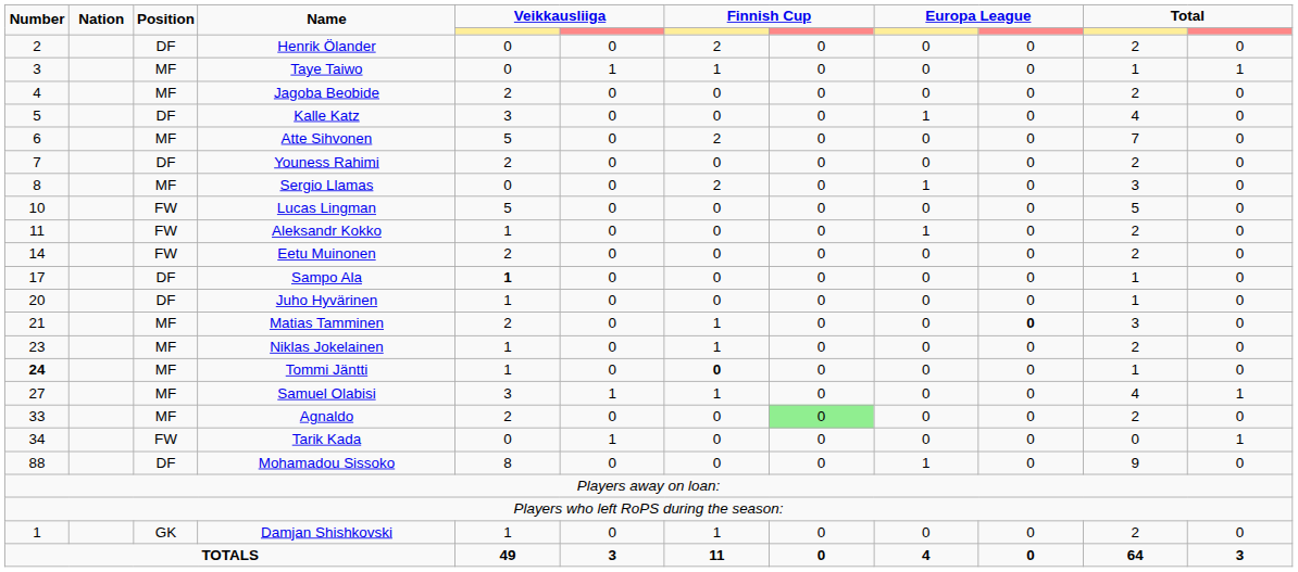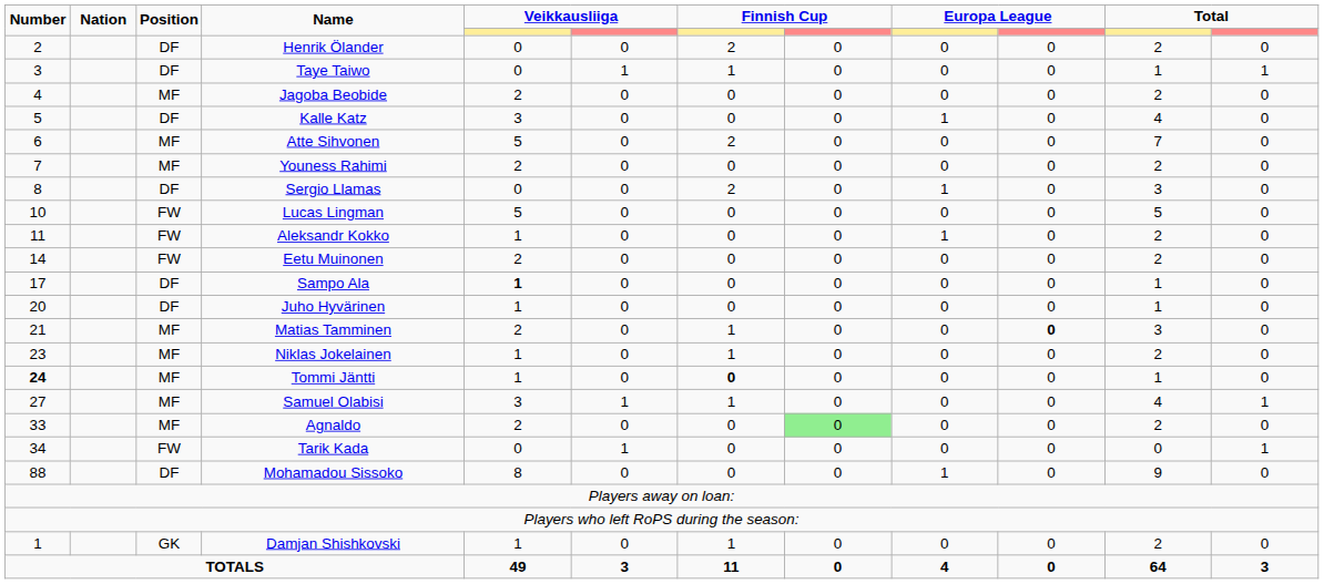 <table class="wikitable" style="text-align:center;">
 <tr>
 <td rowspan="2"  style="width:5%;"><strong>Number</strong></td>
 <td rowspan="2"  style="width:5%;"><strong>Nation</strong></td>
 <td rowspan="2"  style="width:5%;"><strong>Position</strong></td>
 <td rowspan="2"  style="width:20%;"><strong>Name</strong></td>
 <td colspan="2"><strong><a href='#'>Veikkausliiga</a></strong></td>
 <td colspan="2"><strong><a href='#'>Finnish Cup</a></strong></td>
 <td colspan="2"><strong><a href='#'>Europa League</a></strong></td>
 <td colspan="2"><strong>Total</strong></td>
 </tr>
 <tr>
 <th style="width:60px; background:#fe9;"></th>
 <th style="width:60px; background:#ff8888;"></th>
 <th style="width:60px; background:#fe9;"></th>
 <th style="width:60px; background:#ff8888;"></th>
 <th style="width:60px; background:#fe9;"></th>
 <th style="width:60px; background:#ff8888;"></th>
 <th style="width:60px; background:#fe9;"></th>
 <th style="width:60px; background:#ff8888;"></th>
 </tr>
 <tr>
 <td>2</td>
 <td></td>
 <td>DF</td>
 <td><a href='#'>Henrik Ölander</a></td>
 <td>0</td>
 <td>0</td>
 <td>2</td>
 <td>0</td>
 <td>0</td>
 <td>0</td>
 <td>2</td>
 <td>0</td>
 </tr>
 <tr>
 <td>3</td>
 <td></td>
-<td>MF</td>
+<td>DF</td>
 <td><a href='#'>Taye Taiwo</a></td>
 <td>0</td>
 <td>1</td>
 <td>1</td>
 <td>0</td>
 <td>0</td>
 <td>0</td>
 <td>1</td>
 <td>1</td>
 </tr>
 <tr>
 <td>4</td>
 <td></td>
 <td>MF</td>
 <td><a href='#'>Jagoba Beobide</a></td>
 <td>2</td>
 <td>0</td>
 <td>0</td>
 <td>0</td>
 <td>0</td>
 <td>0</td>
 <td>2</td>
 <td>0</td>
 </tr>
 <tr>
 <td>5</td>
 <td></td>
 <td>DF</td>
 <td><a href='#'>Kalle Katz</a></td>
 <td>3</td>
 <td>0</td>
 <td>0</td>
 <td>0</td>
 <td>1</td>
 <td>0</td>
 <td>4</td>
 <td>0</td>
 </tr>
 <tr>
 <td>6</td>
 <td></td>
 <td>MF</td>
 <td><a href='#'>Atte Sihvonen</a></td>
 <td>5</td>
 <td>0</td>
 <td>2</td>
 <td>0</td>
 <td>0</td>
 <td>0</td>
 <td>7</td>
 <td>0</td>
 </tr>
 <tr>
 <td>7</td>
 <td></td>
-<td>DF</td>
+<td>MF</td>
 <td><a href='#'>Youness Rahimi</a></td>
 <td>2</td>
 <td>0</td>
 <td>0</td>
 <td>0</td>
 <td>0</td>
 <td>0</td>
 <td>2</td>
 <td>0</td>
 </tr>
 <tr>
 <td>8</td>
 <td></td>
-<td>MF</td>
+<td>DF</td>
 <td><a href='#'>Sergio Llamas</a></td>
 <td>0</td>
 <td>0</td>
 <td>2</td>
 <td>0</td>
 <td>1</td>
 <td>0</td>
 <td>3</td>
 <td>0</td>
 </tr>
 <tr>
 <td>10</td>
 <td></td>
 <td>FW</td>
 <td><a href='#'>Lucas Lingman</a></td>
 <td>5</td>
 <td>0</td>
 <td>0</td>
 <td>0</td>
 <td>0</td>
 <td>0</td>
 <td>5</td>
 <td>0</td>
 </tr>
 <tr>
 <td>11</td>
 <td></td>
 <td>FW</td>
 <td><a href='#'>Aleksandr Kokko</a></td>
 <td>1</td>
 <td>0</td>
 <td>0</td>
 <td>0</td>
 <td>1</td>
 <td>0</td>
 <td>2</td>
 <td>0</td>
 </tr>
 <tr>
 <td>14</td>
 <td></td>
 <td>FW</td>
 <td><a href='#'>Eetu Muinonen</a></td>
 <td>2</td>
 <td>0</td>
 <td>0</td>
 <td>0</td>
 <td>0</td>
 <td>0</td>
 <td>2</td>
 <td>0</td>
 </tr>
 <tr>
 <td>17</td>
 <td></td>
 <td>DF</td>
 <td><a href='#'>Sampo Ala</a></td>
 <td><strong>1</strong></td>
 <td>0</td>
 <td>0</td>
 <td>0</td>
 <td>0</td>
 <td>0</td>
 <td>1</td>
 <td>0</td>
 </tr>
 <tr>
 <td>20</td>
 <td></td>
 <td>DF</td>
 <td><a href='#'>Juho Hyvärinen</a></td>
 <td>1</td>
 <td>0</td>
 <td>0</td>
 <td>0</td>
 <td>0</td>
 <td>0</td>
 <td>1</td>
 <td>0</td>
 </tr>
 <tr>
 <td>21</td>
 <td></td>
 <td>MF</td>
 <td><a href='#'>Matias Tamminen</a></td>
 <td>2</td>
 <td>0</td>
 <td>1</td>
 <td>0</td>
 <td>0</td>
 <td><strong>0</strong></td>
 <td>3</td>
 <td>0</td>
 </tr>
 <tr>
 <td>23</td>
 <td></td>
 <td>MF</td>
 <td><a href='#'>Niklas Jokelainen</a></td>
 <td>1</td>
 <td>0</td>
 <td>1</td>
 <td>0</td>
 <td>0</td>
 <td>0</td>
 <td>2</td>
 <td>0</td>
 </tr>
 <tr>
 <td><strong>24</strong></td>
 <td></td>
 <td>MF</td>
 <td><a href='#'>Tommi Jäntti</a></td>
 <td>1</td>
 <td>0</td>
 <td><strong>0</strong></td>
 <td>0</td>
 <td>0</td>
 <td>0</td>
 <td>1</td>
 <td>0</td>
 </tr>
 <tr>
 <td>27</td>
 <td></td>
 <td>MF</td>
 <td><a href='#'>Samuel Olabisi</a></td>
 <td>3</td>
 <td>1</td>
 <td>1</td>
 <td>0</td>
 <td>0</td>
 <td>0</td>
 <td>4</td>
 <td>1</td>
 </tr>
 <tr>
 <td>33</td>
 <td></td>
 <td>MF</td>
 <td><a href='#'>Agnaldo</a></td>
 <td>2</td>
 <td>0</td>
 <td>0</td>
 <td style="background: lightgreen;">0</td>
 <td>0</td>
 <td>0</td>
 <td>2</td>
 <td>0</td>
 </tr>
 <tr>
 <td>34</td>
 <td></td>
 <td>FW</td>
 <td><a href='#'>Tarik Kada</a></td>
 <td>0</td>
 <td>1</td>
 <td>0</td>
 <td>0</td>
 <td>0</td>
 <td>0</td>
 <td>0</td>
 <td>1</td>
 </tr>
 <tr>
 <td>88</td>
 <td></td>
 <td>DF</td>
 <td><a href='#'>Mohamadou Sissoko</a></td>
 <td>8</td>
 <td>0</td>
 <td>0</td>
 <td>0</td>
 <td>1</td>
 <td>0</td>
 <td>9</td>
 <td>0</td>
 </tr>
 <tr>
 <td colspan="14"><em>Players away on loan:</em></td>
 </tr>
 <tr>
 <td colspan="14"><em>Players who left RoPS during the season:</em></td>
 </tr>
 <tr>
 <td>1</td>
 <td></td>
 <td>GK</td>
 <td><a href='#'>Damjan Shishkovski</a></td>
 <td>1</td>
 <td>0</td>
 <td>1</td>
 <td>0</td>
 <td>0</td>
 <td>0</td>
 <td>2</td>
 <td>0</td>
 </tr>
 <tr>
 <td colspan="4"><strong>TOTALS</strong></td>
 <td><strong>49</strong></td>
 <td><strong>3</strong></td>
 <td><strong>11</strong></td>
 <td><strong>0</strong></td>
 <td><strong>4</strong></td>
 <td><strong>0</strong></td>
 <td><strong>64</strong></td>
 <td><strong>3</strong></td>
 </tr>
 </table>
